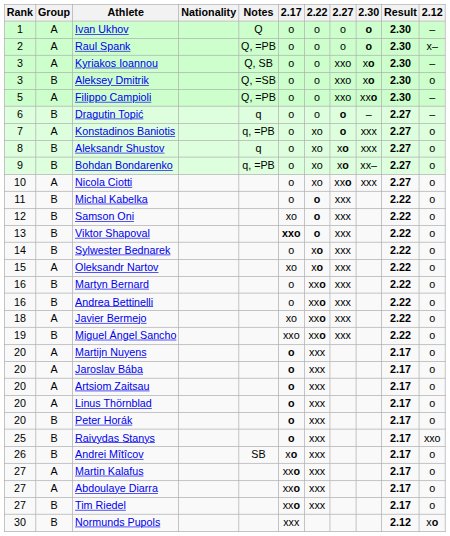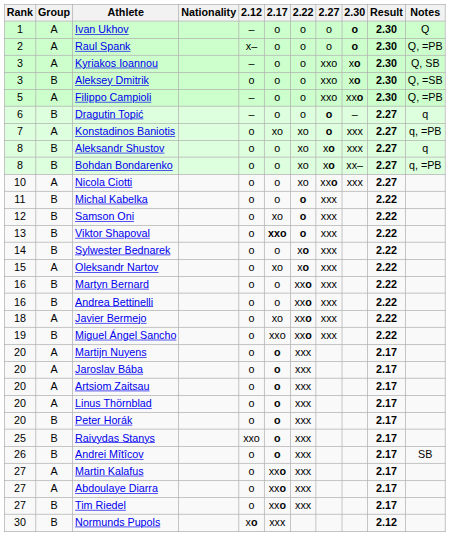 <table class="wikitable sortable" style="text-align:center">
 <tr>
 <th>Rank</th>
 <th>Group</th>
 <th>Athlete</th>
 <th>Nationality</th>
-<th>Notes</th>
+<th>2.12</th>
 <th>2.17</th>
 <th>2.22</th>
 <th>2.27</th>
 <th>2.30</th>
 <th>Result</th>
-<th>2.12</th>
+<th>Notes</th>
 </tr>
 <tr bgcolor=ccffcc>
 <td>1</td>
 <td>A</td>
 <td align="left"><a href='#'>Ivan Ukhov</a></td>
 <td align=left></td>
-<td>Q</td>
+<td>–</td>
 <td>o</td>
 <td>o</td>
 <td>o</td>
 <td><strong>o</strong></td>
 <td><strong>2.30</strong></td>
-<td>–</td>
+<td>Q</td>
 </tr>
 <tr bgcolor=ccffcc>
 <td>2</td>
 <td>A</td>
 <td align="left"><a href='#'>Raul Spank</a></td>
 <td align=left></td>
-<td>Q, =PB</td>
+<td>x–</td>
 <td>o</td>
 <td>o</td>
 <td>o</td>
 <td><strong>o</strong></td>
 <td><strong>2.30</strong></td>
-<td>x–</td>
+<td>Q, =PB</td>
 </tr>
 <tr bgcolor=ccffcc>
 <td>3</td>
 <td>A</td>
 <td align="left"><a href='#'>Kyriakos Ioannou</a></td>
 <td align=left></td>
-<td>Q, SB</td>
+<td>–</td>
 <td>o</td>
 <td>o</td>
 <td>xxo</td>
 <td>x<strong>o</strong></td>
 <td><strong>2.30</strong></td>
-<td>–</td>
+<td>Q, SB</td>
 </tr>
 <tr bgcolor=ccffcc>
 <td>3</td>
 <td>B</td>
 <td align="left"><a href='#'>Aleksey Dmitrik</a></td>
 <td align=left></td>
-<td>Q, =SB</td>
+<td>o</td>
 <td>o</td>
 <td>o</td>
 <td>xxo</td>
 <td>x<strong>o</strong></td>
 <td><strong>2.30</strong></td>
-<td>o</td>
+<td>Q, =SB</td>
 </tr>
 <tr bgcolor=ccffcc>
 <td>5</td>
 <td>A</td>
 <td align="left"><a href='#'>Filippo Campioli</a></td>
 <td align=left></td>
-<td>Q, =PB</td>
+<td>–</td>
 <td>o</td>
 <td>o</td>
 <td>xxo</td>
 <td>xx<strong>o</strong></td>
 <td><strong>2.30</strong></td>
-<td>–</td>
+<td>Q, =PB</td>
 </tr>
 <tr bgcolor=ddffdd>
 <td>6</td>
 <td>B</td>
 <td align="left"><a href='#'>Dragutin Topić</a></td>
 <td align=left></td>
-<td>q</td>
+<td>–</td>
 <td>o</td>
 <td>o</td>
 <td><strong>o</strong></td>
 <td>–</td>
 <td><strong>2.27</strong></td>
-<td>–</td>
+<td>q</td>
 </tr>
 <tr bgcolor=ddffdd>
 <td>7</td>
 <td>A</td>
 <td align="left"><a href='#'>Konstadinos Baniotis</a></td>
 <td align=left></td>
-<td>q, =PB</td>
 <td>o</td>
+<td>xo</td>
 <td>xo</td>
 <td><strong>o</strong></td>
 <td>xxx</td>
 <td><strong>2.27</strong></td>
-<td>o</td>
+<td>q, =PB</td>
 </tr>
 <tr bgcolor=ddffdd>
 <td>8</td>
 <td>B</td>
 <td align="left"><a href='#'>Aleksandr Shustov</a></td>
 <td align=left></td>
-<td>q</td>
+<td>o</td>
 <td>o</td>
 <td>xo</td>
 <td>x<strong>o</strong></td>
 <td>xxx</td>
 <td><strong>2.27</strong></td>
-<td>o</td>
+<td>q</td>
 </tr>
 <tr bgcolor=ddffdd>
-<td>9</td>
+<td>8</td>
 <td>B</td>
 <td align="left"><a href='#'>Bohdan Bondarenko</a></td>
 <td align=left></td>
-<td>q, =PB</td>
+<td>o</td>
 <td>o</td>
 <td>xo</td>
 <td>x<strong>o</strong></td>
 <td>xx–</td>
 <td><strong>2.27</strong></td>
-<td>o</td>
+<td>q, =PB</td>
 </tr>
 <tr>
 <td>10</td>
 <td>A</td>
 <td align="left"><a href='#'>Nicola Ciotti</a></td>
 <td align=left></td>
-<td></td>
+<td>o</td>
 <td>o</td>
 <td>xo</td>
 <td>xx<strong>o</strong></td>
 <td>xxx</td>
 <td><strong>2.27</strong></td>
-<td>o</td>
+<td></td>
 </tr>
 <tr>
 <td>11</td>
 <td>B</td>
 <td align="left"><a href='#'>Michal Kabelka</a></td>
 <td align=left></td>
-<td></td>
+<td>o</td>
 <td>o</td>
 <td><strong>o</strong></td>
 <td>xxx</td>
 <td></td>
 <td><strong>2.22</strong></td>
-<td>o</td>
+<td></td>
 </tr>
 <tr>
 <td>12</td>
 <td>B</td>
 <td align="left"><a href='#'>Samson Oni</a></td>
 <td align=left></td>
-<td></td>
+<td>o</td>
 <td>xo</td>
 <td><strong>o</strong></td>
 <td>xxx</td>
 <td></td>
 <td><strong>2.22</strong></td>
-<td>o</td>
+<td></td>
 </tr>
 <tr>
 <td>13</td>
 <td>B</td>
 <td align="left"><a href='#'>Viktor Shapoval</a></td>
 <td align=left></td>
-<td></td>
+<td>o</td>
 <td><strong>xxo</strong></td>
 <td><strong>o</strong></td>
 <td>xxx</td>
 <td></td>
 <td><strong>2.22</strong></td>
-<td>o</td>
+<td></td>
 </tr>
 <tr>
 <td>14</td>
 <td>B</td>
 <td align="left"><a href='#'>Sylwester Bednarek</a></td>
 <td align=left></td>
-<td></td>
+<td>o</td>
 <td>o</td>
 <td>x<strong>o</strong></td>
 <td>xxx</td>
 <td></td>
 <td><strong>2.22</strong></td>
-<td>o</td>
+<td></td>
 </tr>
 <tr>
 <td>15</td>
 <td>A</td>
 <td align="left"><a href='#'>Oleksandr Nartov</a></td>
 <td align=left></td>
-<td></td>
+<td>o</td>
 <td>xo</td>
 <td>x<strong>o</strong></td>
 <td>xxx</td>
 <td></td>
 <td><strong>2.22</strong></td>
-<td>o</td>
+<td></td>
 </tr>
 <tr>
 <td>16</td>
 <td>B</td>
 <td align="left"><a href='#'>Martyn Bernard</a></td>
 <td align=left></td>
-<td></td>
+<td>o</td>
 <td>o</td>
 <td>xx<strong>o</strong></td>
 <td>xxx</td>
 <td></td>
 <td><strong>2.22</strong></td>
-<td>o</td>
+<td></td>
 </tr>
 <tr>
 <td>16</td>
 <td>B</td>
 <td align="left"><a href='#'>Andrea Bettinelli</a></td>
 <td align=left></td>
-<td></td>
+<td>o</td>
 <td>o</td>
 <td>xx<strong>o</strong></td>
 <td>xxx</td>
 <td></td>
 <td><strong>2.22</strong></td>
-<td>o</td>
+<td></td>
 </tr>
 <tr>
 <td>18</td>
 <td>A</td>
 <td align="left"><a href='#'>Javier Bermejo</a></td>
 <td align=left></td>
-<td></td>
+<td>o</td>
 <td>xo</td>
 <td>xx<strong>o</strong></td>
 <td>xxx</td>
 <td></td>
 <td><strong>2.22</strong></td>
-<td>o</td>
+<td></td>
 </tr>
 <tr>
 <td>19</td>
 <td>B</td>
 <td align="left"><a href='#'>Miguel Ángel Sancho</a></td>
 <td align=left></td>
-<td></td>
+<td>o</td>
 <td>xxo</td>
 <td>xx<strong>o</strong></td>
 <td>xxx</td>
 <td></td>
 <td><strong>2.22</strong></td>
-<td>o</td>
+<td></td>
 </tr>
 <tr>
 <td>20</td>
 <td>A</td>
 <td align="left"><a href='#'>Martijn Nuyens</a></td>
 <td align=left></td>
-<td></td>
+<td>o</td>
 <td><strong>o</strong></td>
 <td>xxx</td>
 <td></td>
 <td></td>
 <td><strong>2.17</strong></td>
-<td>o</td>
+<td></td>
 </tr>
 <tr>
 <td>20</td>
 <td>A</td>
 <td align="left"><a href='#'>Jaroslav Bába</a></td>
 <td align=left></td>
-<td></td>
+<td>o</td>
 <td><strong>o</strong></td>
 <td>xxx</td>
 <td></td>
 <td></td>
 <td><strong>2.17</strong></td>
-<td>o</td>
+<td></td>
 </tr>
 <tr>
 <td>20</td>
 <td>A</td>
 <td align="left"><a href='#'>Artsiom Zaitsau</a></td>
 <td align=left></td>
-<td></td>
+<td>o</td>
 <td><strong>o</strong></td>
 <td>xxx</td>
 <td></td>
 <td></td>
 <td><strong>2.17</strong></td>
-<td>o</td>
+<td></td>
 </tr>
 <tr>
 <td>20</td>
 <td>A</td>
 <td align="left"><a href='#'>Linus Thörnblad</a></td>
 <td align=left></td>
-<td></td>
+<td>o</td>
 <td><strong>o</strong></td>
 <td>xxx</td>
 <td></td>
 <td></td>
 <td><strong>2.17</strong></td>
-<td>o</td>
+<td></td>
 </tr>
 <tr>
 <td>20</td>
 <td>B</td>
 <td align="left"><a href='#'>Peter Horák</a></td>
 <td align=left></td>
-<td></td>
+<td>o</td>
 <td><strong>o</strong></td>
 <td>xxx</td>
 <td></td>
 <td></td>
 <td><strong>2.17</strong></td>
-<td>o</td>
+<td></td>
 </tr>
 <tr>
 <td>25</td>
 <td>B</td>
 <td align="left"><a href='#'>Raivydas Stanys</a></td>
 <td align=left></td>
-<td></td>
+<td>xxo</td>
 <td><strong>o</strong></td>
 <td>xxx</td>
 <td></td>
 <td></td>
 <td><strong>2.17</strong></td>
-<td>xxo</td>
+<td></td>
 </tr>
 <tr>
 <td>26</td>
 <td>B</td>
 <td align="left"><a href='#'>Andrei Mîtîcov</a></td>
 <td align=left></td>
-<td>SB</td>
-<td>x<strong>o</strong></td>
+<td>o</td>
+<td><strong>o</strong></td>
 <td>xxx</td>
 <td></td>
 <td></td>
 <td><strong>2.17</strong></td>
-<td>o</td>
+<td>SB</td>
 </tr>
 <tr>
 <td>27</td>
 <td>A</td>
 <td align="left"><a href='#'>Martin Kalafus</a></td>
 <td align=left></td>
-<td></td>
+<td>o</td>
 <td>xx<strong>o</strong></td>
 <td>xxx</td>
 <td></td>
 <td></td>
 <td><strong>2.17</strong></td>
-<td>o</td>
+<td></td>
 </tr>
 <tr>
 <td>27</td>
 <td>A</td>
 <td align="left"><a href='#'>Abdoulaye Diarra</a></td>
 <td align=left></td>
-<td></td>
+<td>o</td>
 <td>xx<strong>o</strong></td>
 <td>xxx</td>
 <td></td>
 <td></td>
 <td><strong>2.17</strong></td>
-<td>o</td>
+<td></td>
 </tr>
 <tr>
 <td>27</td>
 <td>B</td>
 <td align="left"><a href='#'>Tim Riedel</a></td>
 <td align=left></td>
-<td></td>
+<td>o</td>
 <td>xx<strong>o</strong></td>
 <td>xxx</td>
 <td></td>
 <td></td>
 <td><strong>2.17</strong></td>
-<td>o</td>
+<td></td>
 </tr>
 <tr>
 <td>30</td>
 <td>B</td>
 <td align="left"><a href='#'>Normunds Pupols</a></td>
 <td align=left></td>
-<td></td>
+<td>x<strong>o</strong></td>
 <td>xxx</td>
 <td></td>
 <td></td>
 <td></td>
 <td><strong>2.12</strong></td>
-<td>x<strong>o</strong></td>
+<td></td>
 </tr>
 </table>
